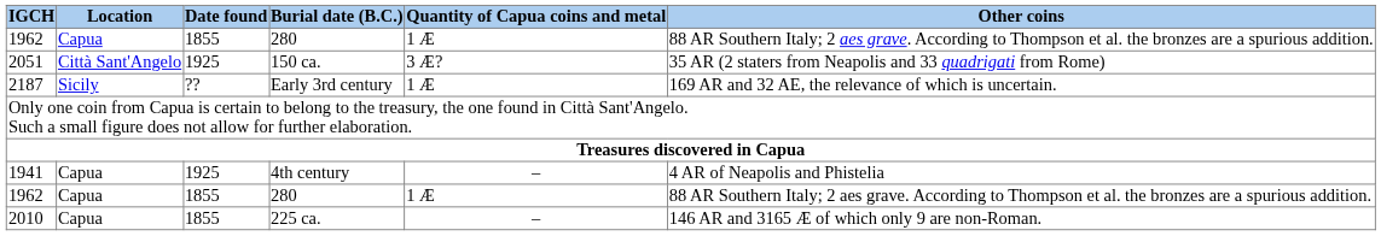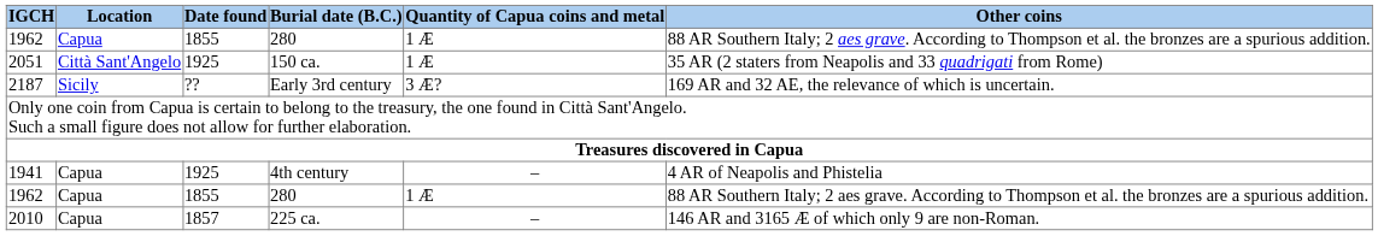 <table border=1 cellspacing=0 align=center style= "border-collapse: collapse; text-align:left;">
 <tr style= "background: #ABCDEF; text-align:center;">
 <th>IGCH</th>
 <th>Location</th>
 <th>Date found</th>
 <th>Burial date (B.C.)</th>
 <th>Quantity of Capua coins and metal</th>
 <th>Other coins</th>
 </tr>
 <tr>
 <td>1962</td>
 <td><a href='#'>Capua</a></td>
 <td>1855</td>
 <td>280</td>
 <td>1 Æ</td>
 <td>88 AR Southern Italy; 2 <em><a href='#'>aes grave</a></em>. According to Thompson et al. the bronzes are a spurious addition.</td>
 </tr>
 <tr>
 <td>2051</td>
 <td><a href='#'>Città Sant'Angelo</a></td>
 <td>1925</td>
 <td>150 ca.</td>
-<td>3 Æ?</td>
+<td>1 Æ</td>
 <td>35 AR (2 staters from Neapolis and 33 <a href='#'><em>quadrigati</em></a> from Rome)</td>
 </tr>
 <tr>
 <td>2187</td>
 <td><a href='#'>Sicily</a></td>
 <td>??</td>
 <td>Early 3rd century</td>
-<td>1 Æ</td>
+<td>3 Æ?</td>
 <td>169 AR and 32 AE, the relevance of which is uncertain.</td>
 </tr>
 <tr>
 <td colspan = 6 border=0>Only one coin from Capua is certain to belong to the treasury, the one found in Città Sant'Angelo.<br>Such a small figure does not allow for further elaboration.</td>
 </tr>
 <tr border=0>
 <td colspan = 6 align= center border=0><strong>Treasures discovered in Capua</strong></td>
 </tr>
 <tr>
 <td>1941</td>
 <td>Capua</td>
 <td>1925</td>
 <td>4th century</td>
 <td align = center>–</td>
 <td>4 AR of Neapolis and Phistelia</td>
 </tr>
 <tr>
 <td>1962</td>
 <td>Capua</td>
 <td>1855</td>
 <td>280</td>
 <td>1 Æ</td>
 <td>88 AR Southern Italy; 2 aes grave. According to Thompson et al. the bronzes are a spurious addition.</td>
 </tr>
 <tr>
 <td>2010</td>
 <td>Capua</td>
-<td>1855</td>
+<td>1857</td>
 <td>225 ca.</td>
 <td align = center>–</td>
 <td>146 AR and 3165 Æ of which only 9 are non-Roman.</td>
 </tr>
 </table>
